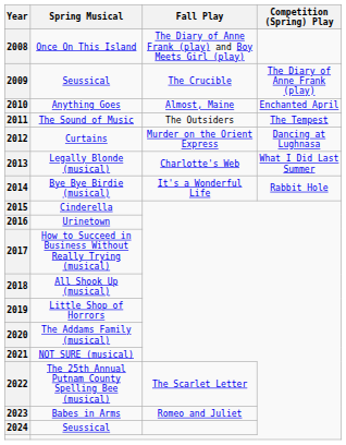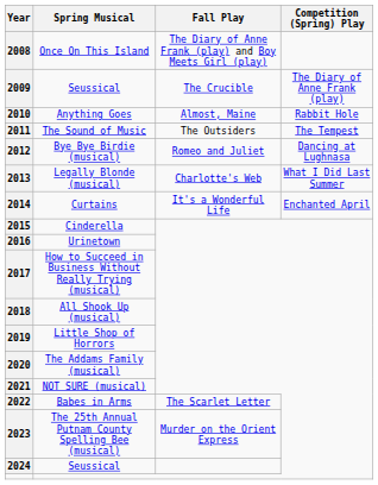 <table class="wikitable" style="text-align:center; width:500px; height:200px;">
 <tr>
 <th>Year</th>
 <th>Spring Musical</th>
 <th>Fall Play</th>
 <th>Competition (Spring) Play</th>
 </tr>
 <tr>
 <th>2008</th>
 <td><a href='#'>Once On This Island</a></td>
 <td><a href='#'>The Diary of Anne Frank (play)</a> and <a href='#'>Boy Meets Girl (play)</a></td>
 </tr>
 <tr>
 <th>2009</th>
 <td><a href='#'>Seussical</a></td>
 <td><a href='#'>The Crucible</a></td>
 <td><a href='#'>The Diary of Anne Frank (play)</a></td>
 </tr>
 <tr>
 <th>2010</th>
 <td><a href='#'>Anything Goes</a></td>
 <td><a href='#'>Almost, Maine</a></td>
-<td><a href='#'>Enchanted April</a></td>
+<td><a href='#'>Rabbit Hole</a></td>
 </tr>
 <tr>
 <th>2011</th>
 <td><a href='#'>The Sound of Music</a></td>
 <td>The Outsiders</td>
 <td><a href='#'>The Tempest</a></td>
 </tr>
 <tr>
 <th>2012</th>
-<td><a href='#'>Curtains</a></td>
-<td><a href='#'>Murder on the Orient Express</a></td>
+<td><a href='#'>Bye Bye Birdie (musical)</a></td>
+<td><a href='#'>Romeo and Juliet</a></td>
 <td><a href='#'>Dancing at Lughnasa</a></td>
 </tr>
 <tr>
 <th>2013</th>
 <td><a href='#'>Legally Blonde (musical)</a></td>
 <td><a href='#'>Charlotte's Web</a></td>
 <td><a href='#'>What I Did Last Summer</a></td>
 </tr>
 <tr>
 <th>2014</th>
-<td><a href='#'>Bye Bye Birdie (musical)</a></td>
+<td><a href='#'>Curtains</a></td>
 <td><a href='#'>It's a Wonderful Life</a></td>
-<td><a href='#'>Rabbit Hole</a></td>
+<td><a href='#'>Enchanted April</a></td>
 </tr>
 <tr>
 <th>2015</th>
 <td><a href='#'>Cinderella</a></td>
 </tr>
 <tr>
 <th>2016</th>
 <td><a href='#'>Urinetown</a></td>
 </tr>
 <tr>
 <th>2017</th>
 <td><a href='#'>How to Succeed in Business Without Really Trying (musical)</a></td>
 </tr>
 <tr>
 <th>2018</th>
 <td><a href='#'>All Shook Up (musical)</a></td>
 </tr>
 <tr>
 <th>2019</th>
 <td><a href='#'>Little Shop of Horrors</a></td>
 </tr>
 <tr>
 <th>2020</th>
 <td><a href='#'>The Addams Family (musical)</a></td>
 </tr>
 <tr>
 <th>2021</th>
 <td><a href='#'>NOT SURE (musical)</a></td>
 </tr>
 <tr>
 <th>2022</th>
-<td><a href='#'>The 25th Annual Putnam County Spelling Bee (musical)</a></td>
+<td><a href='#'>Babes in Arms</a></td>
 <td><a href='#'>The Scarlet Letter</a></td>
 </tr>
 <tr>
 <th>2023</th>
-<td><a href='#'>Babes in Arms</a></td>
-<td><a href='#'>Romeo and Juliet</a></td>
+<td><a href='#'>The 25th Annual Putnam County Spelling Bee (musical)</a></td>
+<td><a href='#'>Murder on the Orient Express</a></td>
 </tr>
 <tr>
 <th>2024</th>
 <td><a href='#'>Seussical</a></td>
 <td></td>
 </tr>
 <tr>
 <td></td>
 </tr>
 </table>
